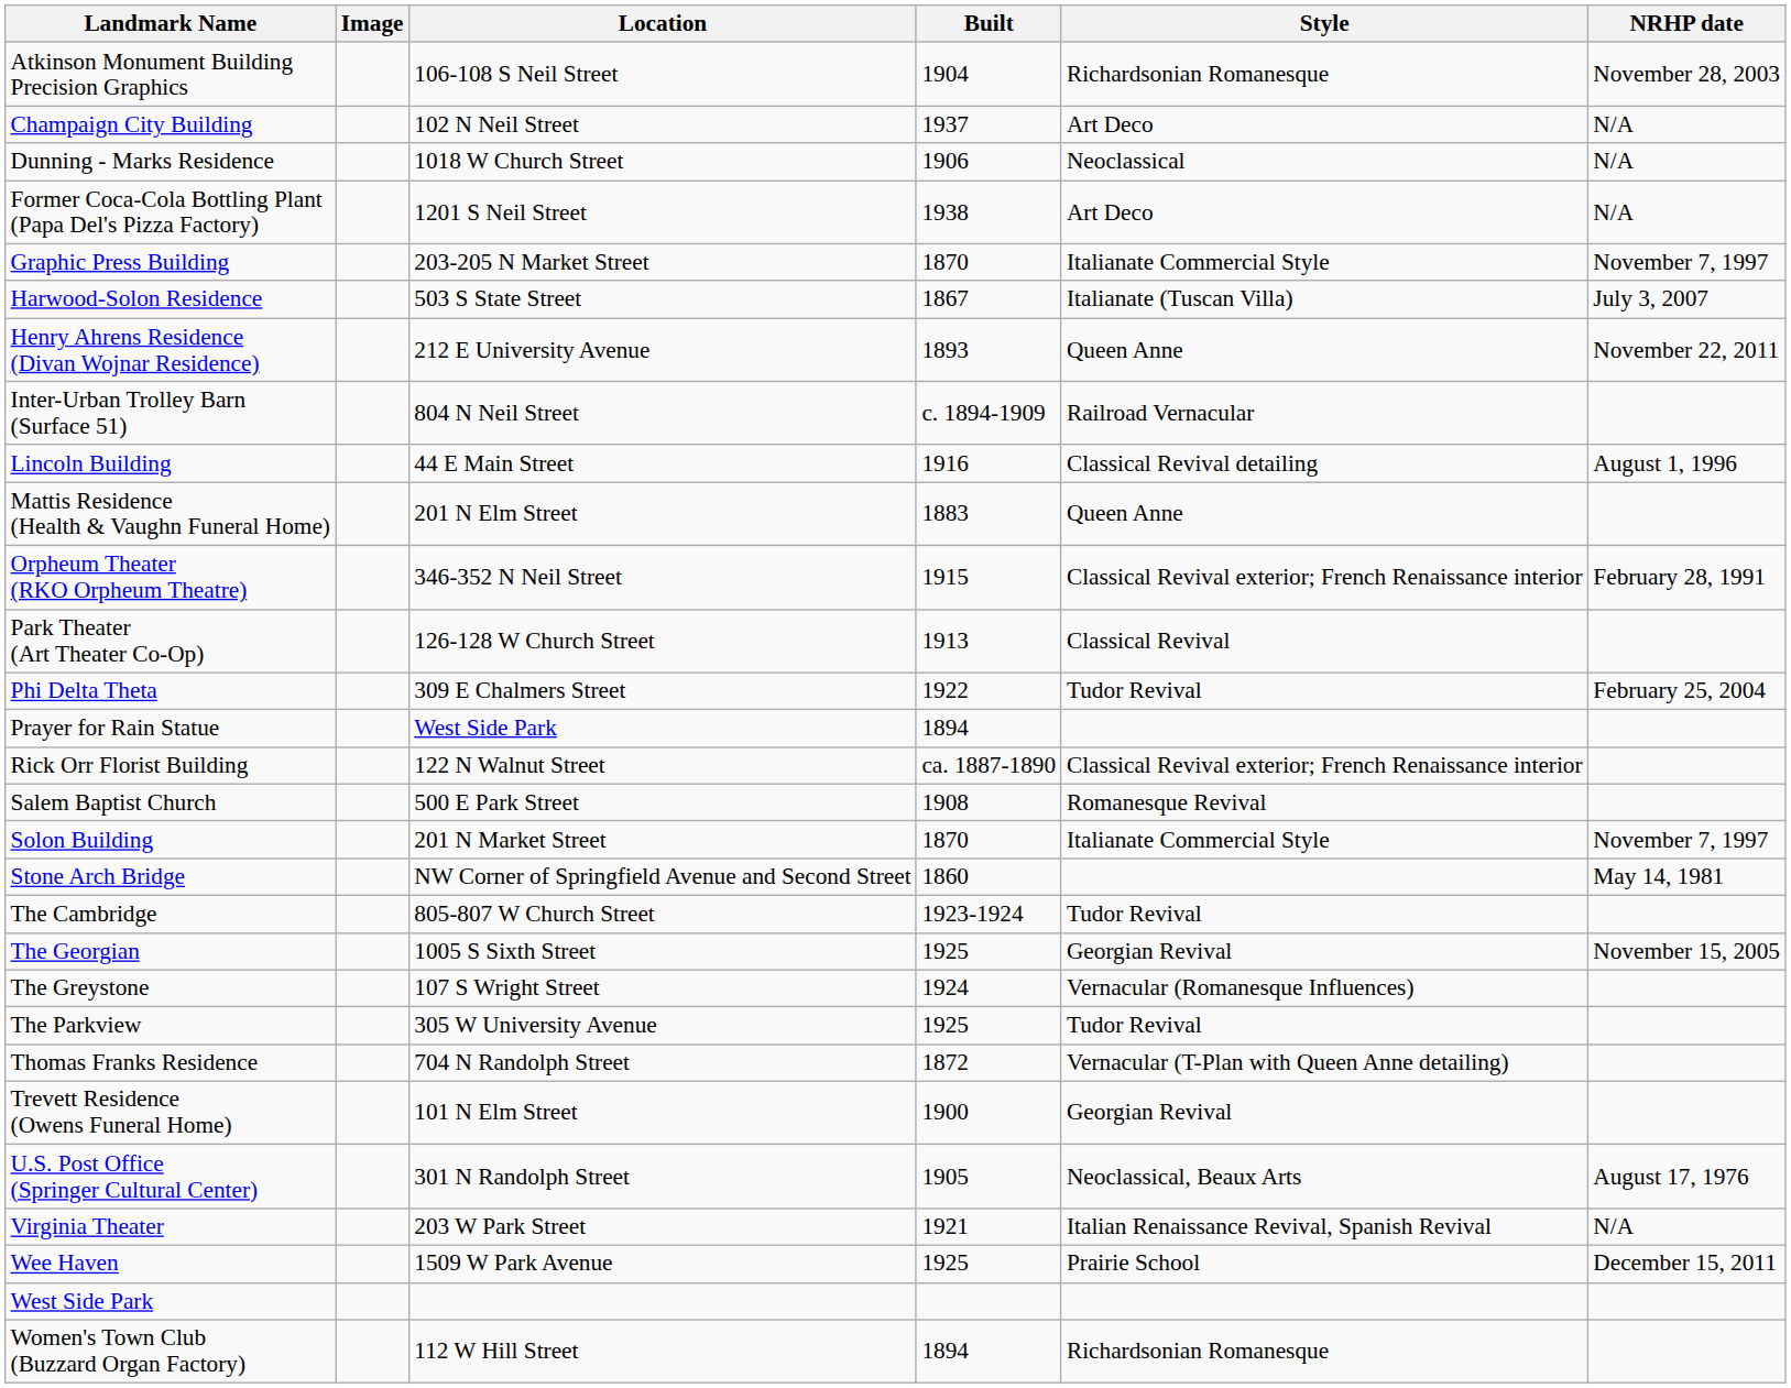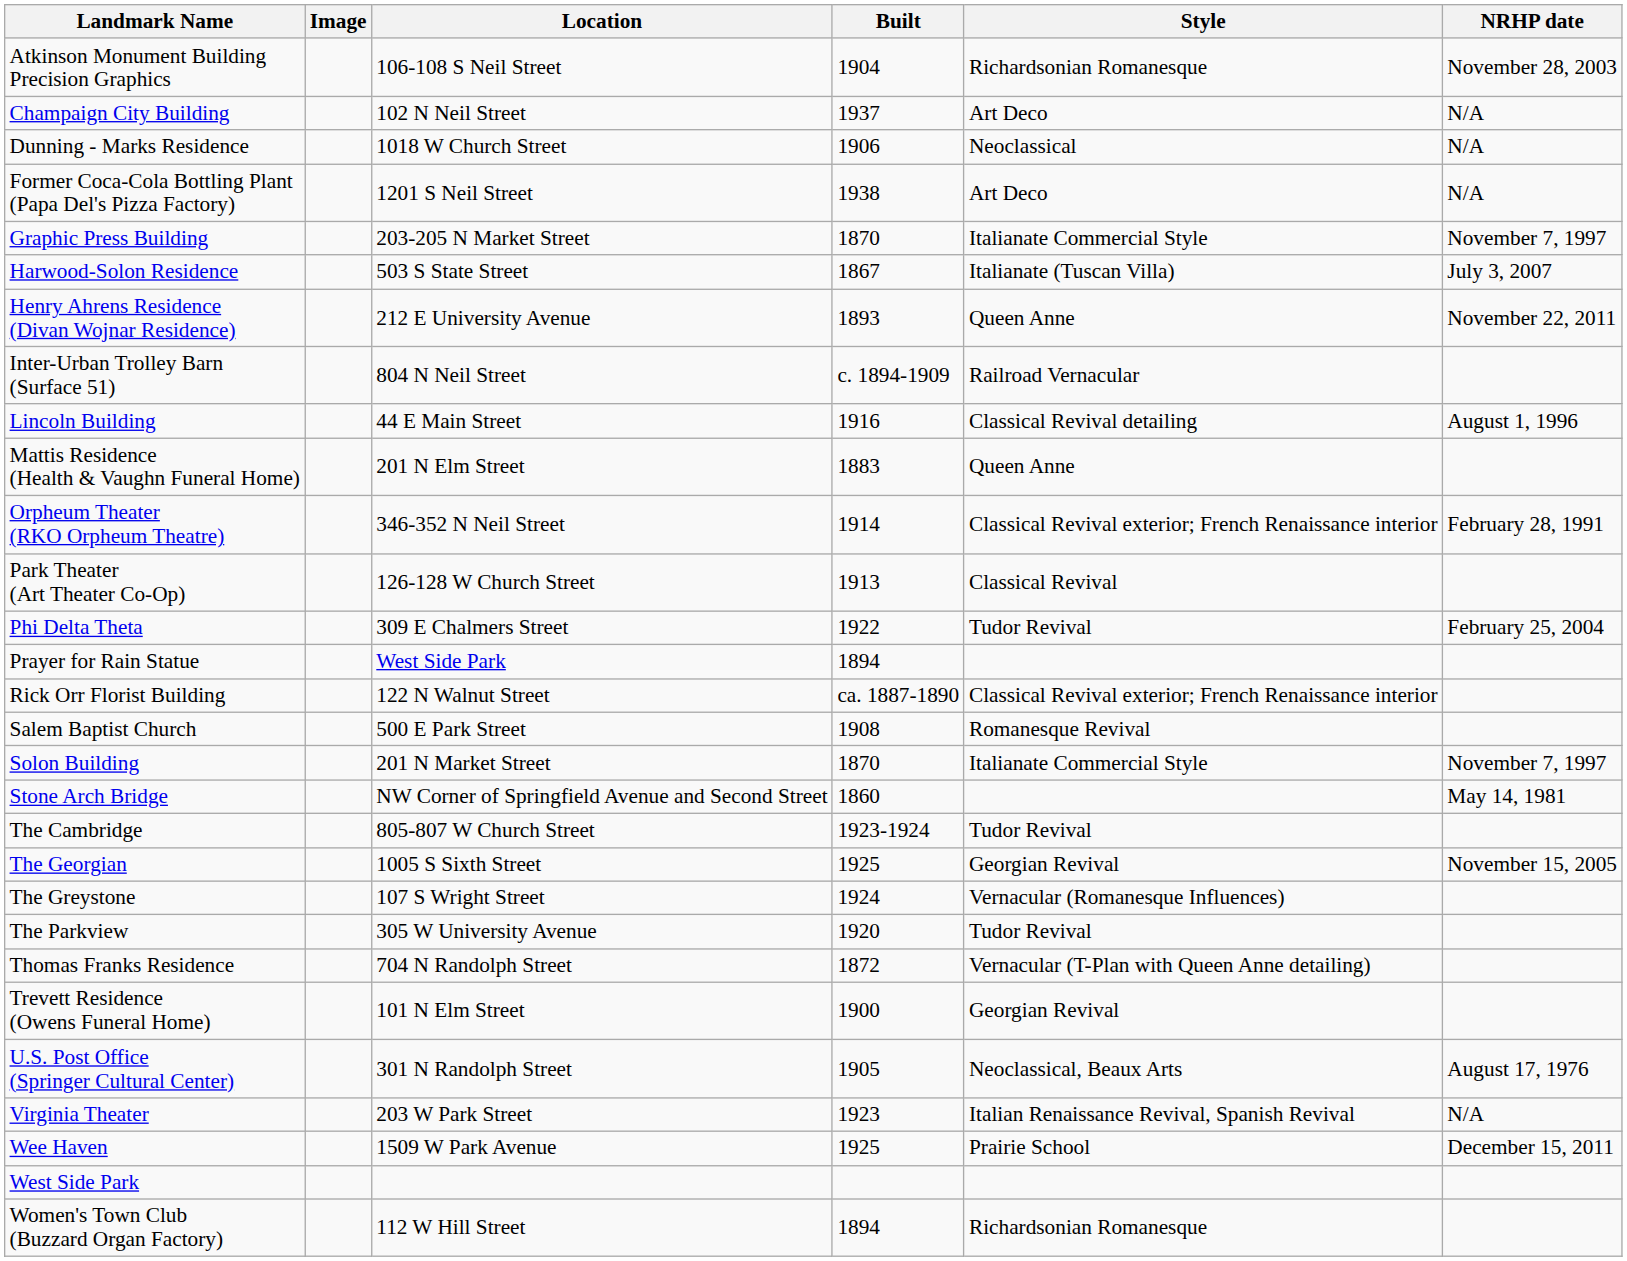 <table class="wikitable sortable">
 <tr>
 <th>Landmark Name</th>
 <th>Image</th>
 <th>Location</th>
 <th>Built</th>
 <th>Style</th>
 <th>NRHP date</th>
 </tr>
 <tr>
 <td>Atkinson Monument Building<br>Precision Graphics</td>
 <td></td>
 <td>106-108 S Neil Street</td>
 <td>1904</td>
 <td>Richardsonian Romanesque</td>
 <td>November 28, 2003</td>
 </tr>
 <tr>
 <td><a href='#'>Champaign City Building</a></td>
 <td></td>
 <td>102 N Neil Street</td>
 <td>1937</td>
 <td>Art Deco</td>
 <td>N/A</td>
 </tr>
 <tr>
 <td>Dunning - Marks Residence</td>
 <td></td>
 <td>1018 W Church Street</td>
 <td>1906</td>
 <td>Neoclassical</td>
 <td>N/A</td>
 </tr>
 <tr>
 <td>Former Coca-Cola Bottling Plant<br>(Papa Del's Pizza Factory)</td>
 <td></td>
 <td>1201 S Neil Street</td>
 <td>1938</td>
 <td>Art Deco</td>
 <td>N/A</td>
 </tr>
 <tr>
 <td><a href='#'>Graphic Press Building</a></td>
 <td></td>
 <td>203-205 N Market Street</td>
 <td>1870</td>
 <td>Italianate Commercial Style</td>
 <td>November 7, 1997</td>
 </tr>
 <tr>
 <td><a href='#'>Harwood-Solon Residence</a></td>
 <td></td>
 <td>503 S State Street</td>
 <td>1867</td>
 <td>Italianate (Tuscan Villa)</td>
 <td>July 3, 2007</td>
 </tr>
 <tr>
 <td><a href='#'>Henry Ahrens Residence</a><br><a href='#'>(Divan Wojnar Residence)</a></td>
 <td></td>
 <td>212 E University Avenue</td>
 <td>1893</td>
 <td>Queen Anne</td>
 <td>November 22, 2011</td>
 </tr>
 <tr>
 <td>Inter-Urban Trolley Barn<br>(Surface 51)</td>
 <td></td>
 <td>804 N Neil Street</td>
 <td>c. 1894-1909</td>
 <td>Railroad Vernacular</td>
 <td></td>
 </tr>
 <tr>
 <td><a href='#'>Lincoln Building</a></td>
 <td></td>
 <td>44 E Main Street</td>
 <td>1916</td>
 <td>Classical Revival detailing</td>
 <td>August 1, 1996</td>
 </tr>
 <tr>
 <td>Mattis Residence<br>(Health & Vaughn Funeral Home)</td>
 <td></td>
 <td>201 N Elm Street</td>
 <td>1883</td>
 <td>Queen Anne</td>
 <td></td>
 </tr>
 <tr>
 <td><a href='#'>Orpheum Theater</a><br><a href='#'>(RKO Orpheum Theatre)</a></td>
 <td></td>
 <td>346-352 N Neil Street</td>
-<td>1915</td>
+<td>1914</td>
 <td>Classical Revival exterior; French Renaissance interior</td>
 <td>February 28, 1991</td>
 </tr>
 <tr>
 <td>Park Theater<br>(Art Theater Co-Op)</td>
 <td></td>
 <td>126-128 W Church Street</td>
 <td>1913</td>
 <td>Classical Revival</td>
 <td></td>
 </tr>
 <tr>
 <td><a href='#'>Phi Delta Theta</a></td>
 <td></td>
 <td>309 E Chalmers Street</td>
 <td>1922</td>
 <td>Tudor Revival</td>
 <td>February 25, 2004</td>
 </tr>
 <tr>
 <td>Prayer for Rain Statue</td>
 <td></td>
 <td><a href='#'>West Side Park</a></td>
 <td>1894</td>
 <td></td>
 <td></td>
 </tr>
 <tr>
 <td>Rick Orr Florist Building</td>
 <td></td>
 <td>122 N Walnut Street</td>
 <td>ca. 1887-1890</td>
 <td>Classical Revival exterior; French Renaissance interior</td>
 <td></td>
 </tr>
 <tr>
 <td>Salem Baptist Church</td>
 <td></td>
 <td>500 E Park Street</td>
 <td>1908</td>
 <td>Romanesque Revival</td>
 <td></td>
 </tr>
 <tr>
 <td><a href='#'>Solon Building</a></td>
 <td></td>
 <td>201 N Market Street</td>
 <td>1870</td>
 <td>Italianate Commercial Style</td>
 <td>November 7, 1997</td>
 </tr>
 <tr>
 <td><a href='#'>Stone Arch Bridge</a></td>
 <td></td>
 <td>NW Corner of Springfield Avenue and Second Street</td>
 <td>1860</td>
 <td></td>
 <td>May 14, 1981</td>
 </tr>
 <tr>
 <td>The Cambridge</td>
 <td></td>
 <td>805-807 W Church Street</td>
 <td>1923-1924</td>
 <td>Tudor Revival</td>
 <td></td>
 </tr>
 <tr>
 <td><a href='#'>The Georgian</a></td>
 <td></td>
 <td>1005 S Sixth Street</td>
 <td>1925</td>
 <td>Georgian Revival</td>
 <td>November 15, 2005</td>
 </tr>
 <tr>
 <td>The Greystone</td>
 <td></td>
 <td>107 S Wright Street</td>
 <td>1924</td>
 <td>Vernacular (Romanesque Influences)</td>
 <td></td>
 </tr>
 <tr>
 <td>The Parkview</td>
 <td></td>
 <td>305 W University Avenue</td>
-<td>1925</td>
+<td>1920</td>
 <td>Tudor Revival</td>
 <td></td>
 </tr>
 <tr>
 <td>Thomas Franks Residence</td>
 <td></td>
 <td>704 N Randolph Street</td>
 <td>1872</td>
 <td>Vernacular (T-Plan with Queen Anne detailing)</td>
 <td></td>
 </tr>
 <tr>
 <td>Trevett Residence<br>(Owens Funeral Home)</td>
 <td></td>
 <td>101 N Elm Street</td>
 <td>1900</td>
 <td>Georgian Revival</td>
 <td></td>
 </tr>
 <tr>
 <td><a href='#'>U.S. Post Office</a><br><a href='#'>(Springer Cultural Center)</a></td>
 <td></td>
 <td>301 N Randolph Street</td>
 <td>1905</td>
 <td>Neoclassical, Beaux Arts</td>
 <td>August 17, 1976</td>
 </tr>
 <tr>
 <td><a href='#'>Virginia Theater</a></td>
 <td></td>
 <td>203 W Park Street</td>
-<td>1921</td>
+<td>1923</td>
 <td>Italian Renaissance Revival, Spanish Revival</td>
 <td>N/A</td>
 </tr>
 <tr>
 <td><a href='#'>Wee Haven</a></td>
 <td></td>
 <td>1509 W Park Avenue</td>
 <td>1925</td>
 <td>Prairie School</td>
 <td>December 15, 2011</td>
 </tr>
 <tr>
 <td><a href='#'>West Side Park</a></td>
 <td></td>
 <td></td>
 <td></td>
 <td></td>
 <td></td>
 </tr>
 <tr>
 <td>Women's Town Club<br>(Buzzard Organ Factory)</td>
 <td></td>
 <td>112 W Hill Street</td>
 <td>1894</td>
 <td>Richardsonian Romanesque</td>
 <td></td>
 </tr>
 </table>
